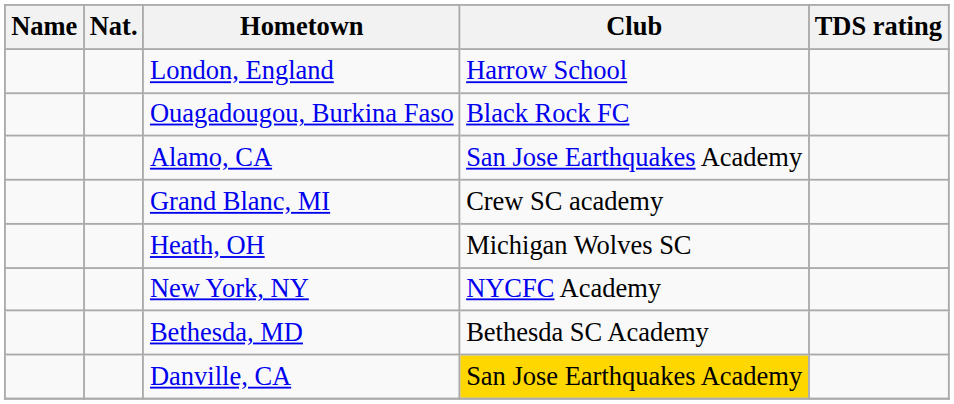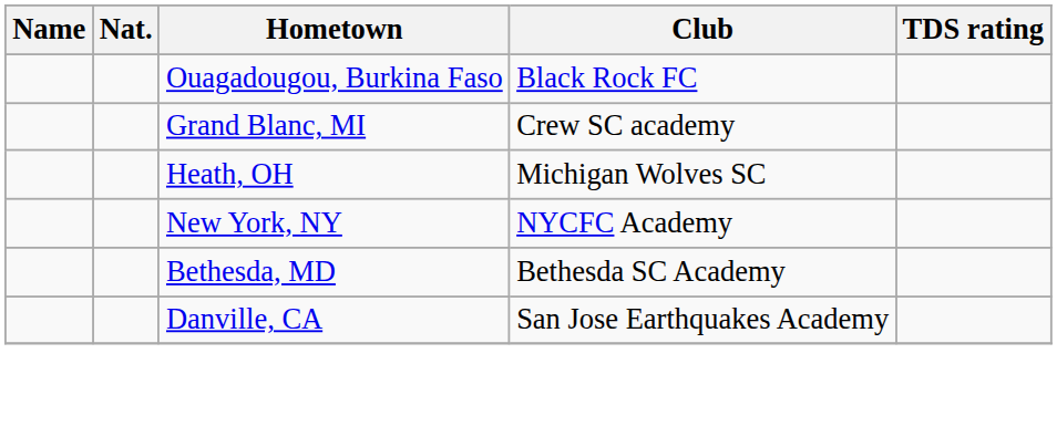 <table class="wikitable" style="font-size:90%;" border="1">
 <tr>
 <th>Name</th>
 <th>Nat.</th>
 <th>Hometown</th>
 <th>Club</th>
 <th>TDS rating</th>
 </tr>
 <tr>
 <td></td>
 <td></td>
-<td><a href='#'>London, England</a></td>
-<td><a href='#'>Harrow School</a></td>
-<td></td>
-</tr>
-<tr>
-<td></td>
-<td></td>
 <td><a href='#'>Ouagadougou, Burkina Faso</a></td>
 <td><a href='#'>Black Rock FC</a></td>
-<td></td>
-</tr>
-<tr>
-<td></td>
-<td></td>
-<td><a href='#'>Alamo, CA</a></td>
-<td><a href='#'>San Jose Earthquakes</a> Academy</td>
 <td></td>
 </tr>
 <tr>
 <td></td>
 <td></td>
 <td><a href='#'>Grand Blanc, MI</a></td>
 <td>Crew SC academy</td>
 <td></td>
 </tr>
 <tr>
 <td></td>
 <td></td>
 <td><a href='#'>Heath, OH</a></td>
 <td>Michigan Wolves SC</td>
 <td></td>
 </tr>
 <tr>
 <td></td>
 <td></td>
 <td><a href='#'>New York, NY</a></td>
 <td><a href='#'>NYCFC</a> Academy</td>
 <td></td>
 </tr>
 <tr>
 <td></td>
 <td></td>
 <td><a href='#'>Bethesda, MD</a></td>
 <td>Bethesda SC Academy</td>
 <td></td>
 </tr>
 <tr>
 <td></td>
 <td></td>
 <td><a href='#'>Danville, CA</a></td>
-<td style="background: gold;">San Jose Earthquakes Academy</td>
+<td>San Jose Earthquakes Academy</td>
 <td></td>
 </tr>
 <tr>
 </tr>
 </table>
